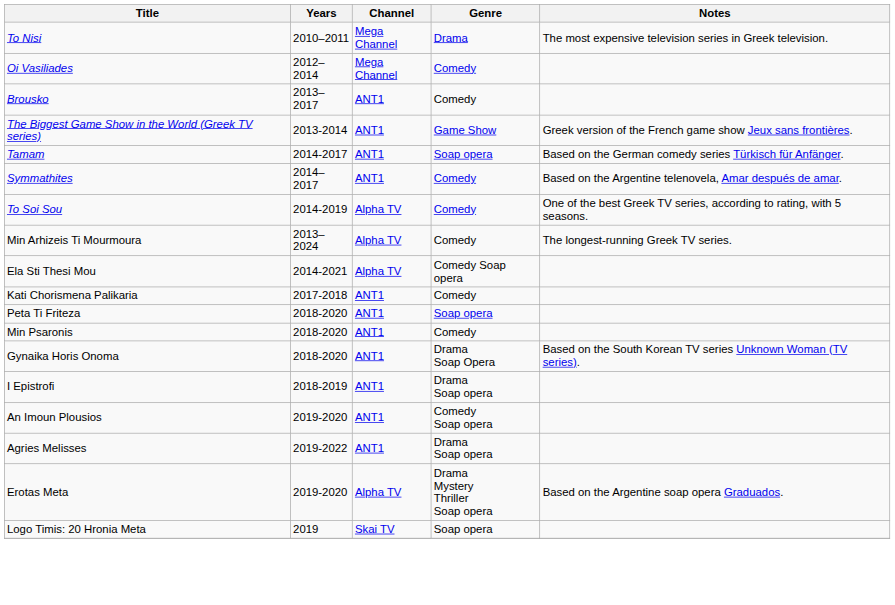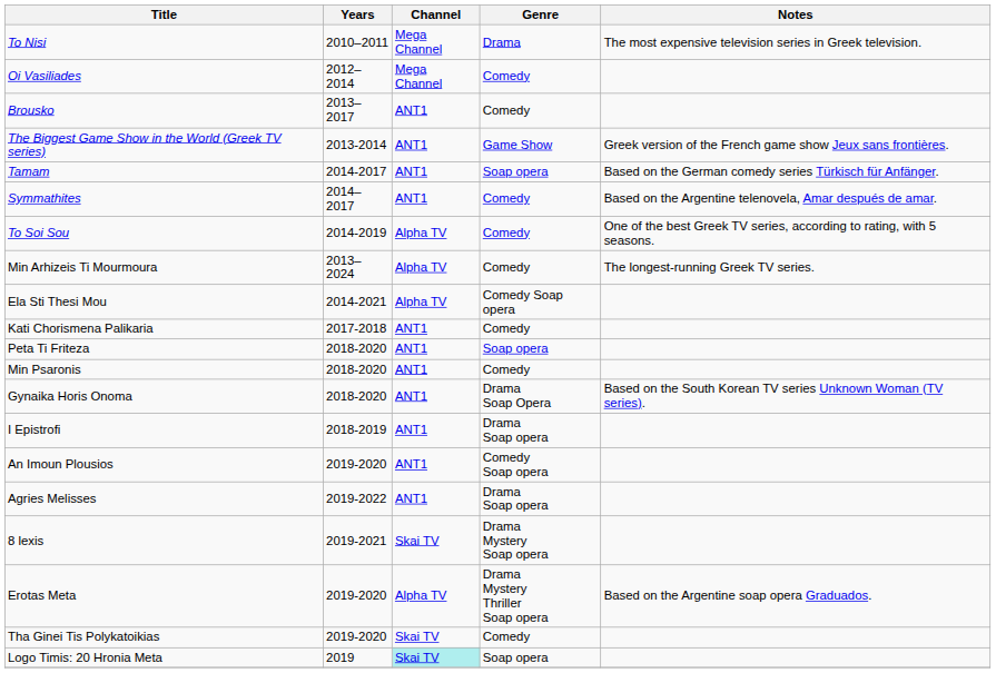 <table class="wikitable">
 <tr>
 <th>Title</th>
 <th>Years</th>
 <th>Channel</th>
 <th>Genre</th>
 <th>Notes</th>
 </tr>
 <tr>
 <td><em><a href='#'>To Nisi</a></em></td>
 <td>2010–2011</td>
 <td><a href='#'>Mega Channel</a></td>
 <td><a href='#'>Drama</a></td>
 <td>The most expensive television series in Greek television.</td>
 </tr>
 <tr>
 <td><em><a href='#'>Oi Vasiliades</a></em></td>
 <td>2012–2014</td>
 <td><a href='#'>Mega Channel</a></td>
 <td><a href='#'>Comedy</a></td>
 <td></td>
 </tr>
 <tr>
 <td><em><a href='#'>Brousko</a></em></td>
 <td>2013–2017</td>
 <td><a href='#'>ANT1</a></td>
 <td>Comedy</td>
 <td></td>
 </tr>
 <tr>
 <td><em><a href='#'>The Biggest Game Show in the World (Greek TV series)</a></em></td>
 <td>2013-2014</td>
 <td><a href='#'>ANT1</a></td>
 <td><a href='#'>Game Show</a></td>
 <td>Greek version of the French game show <a href='#'>Jeux sans frontières</a>.</td>
 </tr>
 <tr>
 <td><em><a href='#'>Tamam</a></em></td>
 <td>2014-2017</td>
 <td><a href='#'>ANT1</a></td>
 <td><a href='#'>Soap opera</a></td>
 <td>Based on the German comedy series <a href='#'>Türkisch für Anfänger</a>.</td>
 </tr>
 <tr>
 <td><em><a href='#'>Symmathites</a></em></td>
 <td>2014–2017</td>
 <td><a href='#'>ANT1</a></td>
 <td><a href='#'>Comedy</a></td>
 <td>Based on the Argentine telenovela, <a href='#'>Amar después de amar</a>.</td>
 </tr>
 <tr>
 <td><em><a href='#'>To Soi Sou</a></em></td>
 <td>2014-2019</td>
 <td><a href='#'>Alpha TV</a></td>
 <td><a href='#'>Comedy</a></td>
 <td>One of the best Greek TV series, according to rating, with 5 seasons.</td>
 </tr>
 <tr>
 <td>Min Arhizeis Ti Mourmoura</td>
 <td>2013–2024</td>
 <td><a href='#'>Alpha TV</a></td>
 <td>Comedy</td>
 <td>The longest-running Greek TV series.</td>
 </tr>
 <tr>
 <td>Ela Sti Thesi Mou</td>
 <td>2014-2021</td>
 <td><a href='#'>Alpha TV</a></td>
 <td>Comedy Soap opera</td>
 <td></td>
 </tr>
 <tr>
 <td>Kati Chorismena Palikaria</td>
 <td>2017-2018</td>
 <td><a href='#'>ANT1</a></td>
 <td>Comedy</td>
 <td></td>
 </tr>
 <tr>
 <td>Peta Ti Friteza</td>
 <td>2018-2020</td>
 <td><a href='#'>ANT1</a></td>
 <td><a href='#'>Soap opera</a></td>
 <td></td>
 </tr>
 <tr>
 <td>Min Psaronis</td>
 <td>2018-2020</td>
 <td><a href='#'>ANT1</a></td>
 <td>Comedy</td>
 <td></td>
 </tr>
 <tr>
 <td>Gynaika Horis Onoma</td>
 <td>2018-2020</td>
 <td><a href='#'>ANT1</a></td>
 <td>Drama <br> Soap Opera</td>
 <td>Based on the South Korean TV series <a href='#'>Unknown Woman (TV series)</a>.</td>
 </tr>
 <tr>
 <td>I Epistrofi</td>
 <td>2018-2019</td>
 <td><a href='#'>ANT1</a></td>
 <td>Drama <br> Soap opera</td>
 <td></td>
 </tr>
 <tr>
 <td>An Imoun Plousios</td>
 <td>2019-2020</td>
 <td><a href='#'>ANT1</a></td>
 <td>Comedy <br> Soap opera</td>
 <td></td>
 </tr>
 <tr>
 <td>Agries Melisses</td>
 <td>2019-2022</td>
 <td><a href='#'>ANT1</a></td>
 <td>Drama <br> Soap opera</td>
 <td></td>
 </tr>
 <tr>
+<td>8 lexis</td>
+<td>2019-2021</td>
+<td><a href='#'>Skai TV</a></td>
+<td>Drama <br> Mystery <br> Soap opera</td>
+<td></td>
+</tr>
+<tr>
 <td>Erotas Meta</td>
 <td>2019-2020</td>
 <td><a href='#'>Alpha TV</a></td>
 <td>Drama <br>Mystery <br> Thriller <br>Soap opera</td>
 <td>Based on the Argentine soap opera <a href='#'>Graduados</a>.</td>
 </tr>
 <tr>
+<td>Tha Ginei Tis Polykatoikias</td>
+<td>2019-2020</td>
+<td><a href='#'>Skai TV</a></td>
+<td>Comedy</td>
+<td></td>
+</tr>
+<tr>
 <td>Logo Timis: 20 Hronia Meta</td>
 <td>2019</td>
-<td><a href='#'>Skai TV</a></td>
+<td style="background: paleturquoise;"><a href='#'>Skai TV</a></td>
 <td>Soap opera</td>
 <td></td>
 </tr>
 <tr>
 </tr>
 </table>
